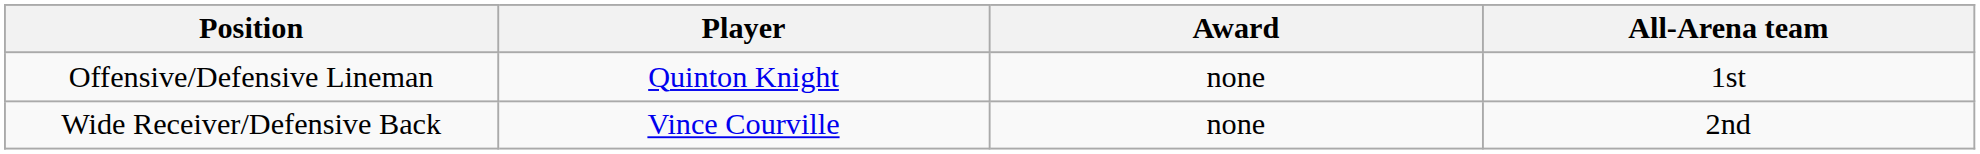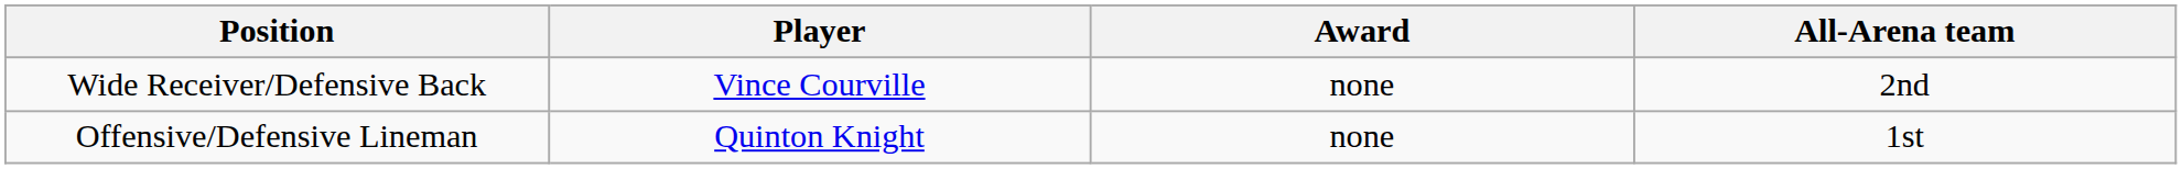 <table class="wikitable sortable">
 <tr>
 <th bgcolor="#DDDDFF" width="20%">Position</th>
 <th bgcolor="#DDDDFF" width="20%">Player</th>
 <th bgcolor="#DDDDFF" width="20%">Award</th>
 <th bgcolor="#DDDDFF" width="20%">All-Arena team</th>
 </tr>
 <tr align="center">
+<td>Wide Receiver/Defensive Back</td>
+<td><a href='#'>Vince Courville</a></td>
+<td>none</td>
+<td>2nd</td>
+</tr>
+<tr align="center">
 <td>Offensive/Defensive Lineman</td>
 <td><a href='#'>Quinton Knight</a></td>
 <td>none</td>
 <td>1st</td>
 </tr>
-<tr align="center">
-<td>Wide Receiver/Defensive Back</td>
-<td><a href='#'>Vince Courville</a></td>
-<td>none</td>
-<td>2nd</td>
-</tr>
 </table>
